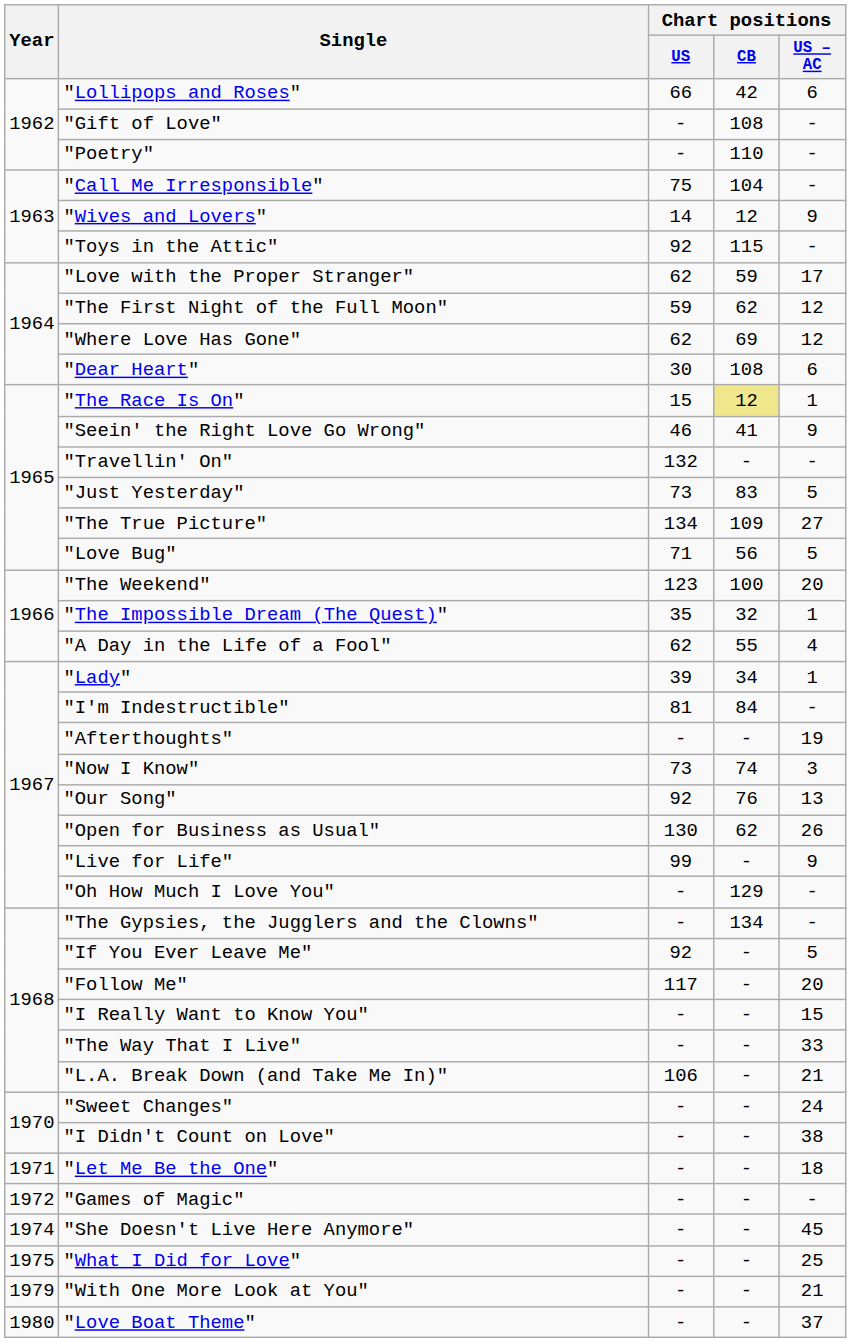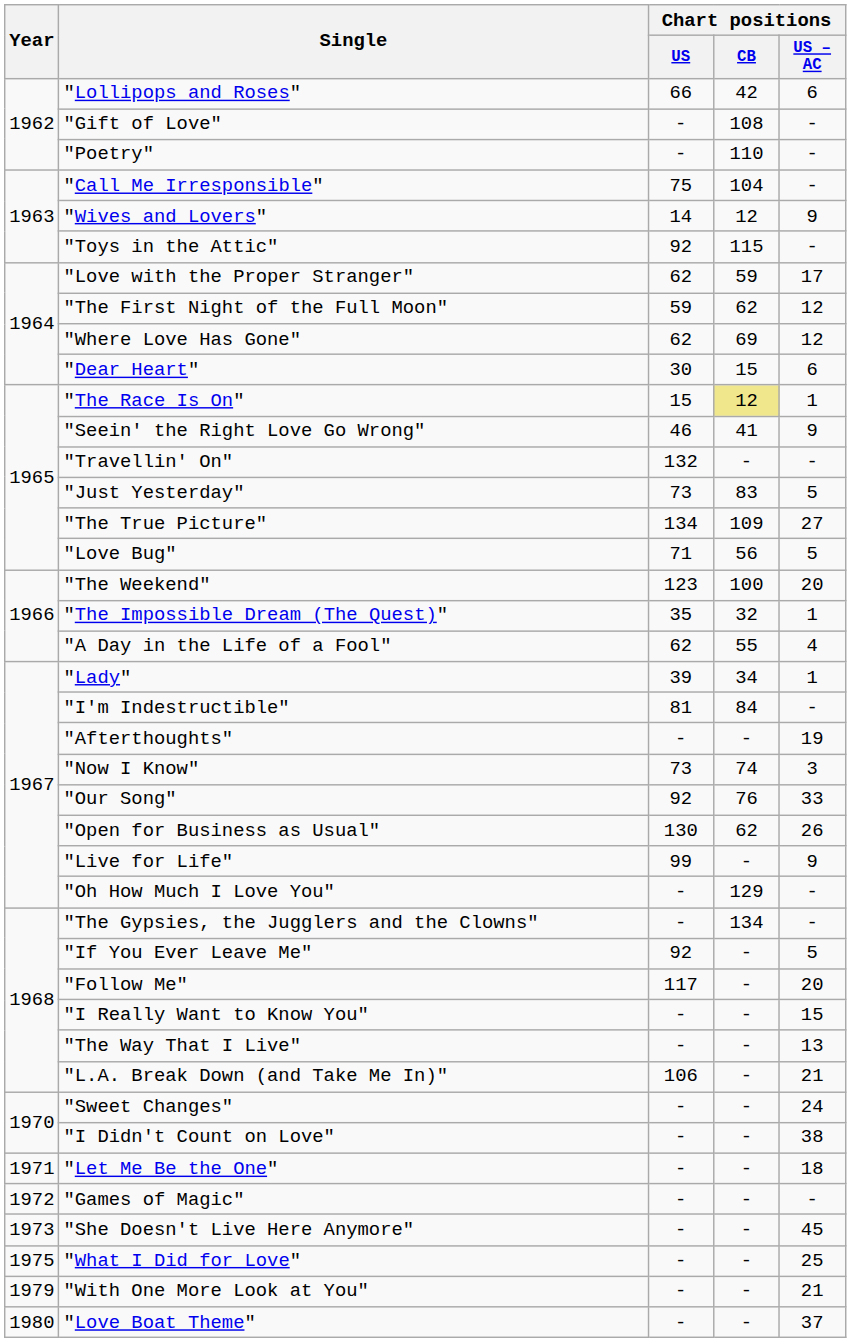 <table class="wikitable" style="text-align:center;">
 <tr>
 <th rowspan="2">Year</th>
 <th width="400" rowspan="2">Single</th>
 <th colspan="3">Chart positions</th>
 </tr>
 <tr style="font-size:smaller;">
 <th width="40"><a href='#'>US</a></th>
 <th width="40"><a href='#'>CB</a></th>
 <th width="40"><a href='#'>US – AC</a></th>
 </tr>
 <tr>
 <td rowspan="3">1962</td>
 <td align="left">"<a href='#'>Lollipops and Roses</a>"</td>
 <td>66</td>
 <td>42</td>
 <td>6</td>
 </tr>
 <tr>
 <td align="left">"Gift of Love"</td>
 <td>-</td>
 <td>108</td>
 <td>-</td>
 </tr>
 <tr>
 <td align="left">"Poetry"</td>
 <td>-</td>
 <td>110</td>
 <td>-</td>
 </tr>
 <tr>
 <td rowspan="3">1963</td>
 <td align="left">"<a href='#'>Call Me Irresponsible</a>"</td>
 <td>75</td>
 <td>104</td>
 <td>-</td>
 </tr>
 <tr>
 <td align="left">"<a href='#'>Wives and Lovers</a>"</td>
 <td>14</td>
 <td>12</td>
 <td>9</td>
 </tr>
 <tr>
 <td align="left">"Toys in the Attic"</td>
 <td>92</td>
 <td>115</td>
 <td>-</td>
 </tr>
 <tr>
 <td rowspan="4">1964</td>
 <td align="left">"Love with the Proper Stranger"</td>
 <td>62</td>
 <td>59</td>
 <td>17</td>
 </tr>
 <tr>
 <td align="left">"The First Night of the Full Moon"</td>
 <td>59</td>
 <td>62</td>
 <td>12</td>
 </tr>
 <tr>
 <td align="left">"Where Love Has Gone"</td>
 <td>62</td>
 <td>69</td>
 <td>12</td>
 </tr>
 <tr>
 <td align="left">"<a href='#'>Dear Heart</a>"</td>
 <td>30</td>
-<td>108</td>
+<td>15</td>
 <td>6</td>
 </tr>
 <tr>
 <td rowspan="6">1965</td>
 <td align="left">"<a href='#'>The Race Is On</a>"</td>
 <td>15</td>
 <td style="background: khaki;">12</td>
 <td>1</td>
 </tr>
 <tr>
 <td align="left">"Seein' the Right Love Go Wrong"</td>
 <td>46</td>
 <td>41</td>
 <td>9</td>
 </tr>
 <tr>
 <td align="left">"Travellin' On"</td>
 <td>132</td>
 <td>-</td>
 <td>-</td>
 </tr>
 <tr>
 <td align="left">"Just Yesterday"</td>
 <td>73</td>
 <td>83</td>
 <td>5</td>
 </tr>
 <tr>
 <td align="left">"The True Picture"</td>
 <td>134</td>
 <td>109</td>
 <td>27</td>
 </tr>
 <tr>
 <td align="left">"Love Bug"</td>
 <td>71</td>
 <td>56</td>
 <td>5</td>
 </tr>
 <tr>
 <td rowspan="3">1966</td>
 <td align="left">"The Weekend"</td>
 <td>123</td>
 <td>100</td>
 <td>20</td>
 </tr>
 <tr>
 <td align="left">"<a href='#'>The Impossible Dream (The Quest)</a>"</td>
 <td>35</td>
 <td>32</td>
 <td>1</td>
 </tr>
 <tr>
 <td align="left">"A Day in the Life of a Fool"</td>
 <td>62</td>
 <td>55</td>
 <td>4</td>
 </tr>
 <tr>
 <td rowspan="8">1967</td>
 <td align="left">"<a href='#'>Lady</a>"</td>
 <td>39</td>
 <td>34</td>
 <td>1</td>
 </tr>
 <tr>
 <td align="left">"I'm Indestructible"</td>
 <td>81</td>
 <td>84</td>
 <td>-</td>
 </tr>
 <tr>
 <td align="left">"Afterthoughts"</td>
 <td>-</td>
 <td>-</td>
 <td>19</td>
 </tr>
 <tr>
 <td align="left">"Now I Know"</td>
 <td>73</td>
 <td>74</td>
 <td>3</td>
 </tr>
 <tr>
 <td align="left">"Our Song"</td>
 <td>92</td>
 <td>76</td>
-<td>13</td>
+<td>33</td>
 </tr>
 <tr>
 <td align="left">"Open for Business as Usual"</td>
 <td>130</td>
 <td>62</td>
 <td>26</td>
 </tr>
 <tr>
 <td align="left">"Live for Life"</td>
 <td>99</td>
 <td>-</td>
 <td>9</td>
 </tr>
 <tr>
 <td align="left">"Oh How Much I Love You"</td>
 <td>-</td>
 <td>129</td>
 <td>-</td>
 </tr>
 <tr>
 <td rowspan="6">1968</td>
 <td align="left">"The Gypsies, the Jugglers and the Clowns"</td>
 <td>-</td>
 <td>134</td>
 <td>-</td>
 </tr>
 <tr>
 <td align="left">"If You Ever Leave Me"</td>
 <td>92</td>
 <td>-</td>
 <td>5</td>
 </tr>
 <tr>
 <td align="left">"Follow Me"</td>
 <td>117</td>
 <td>-</td>
 <td>20</td>
 </tr>
 <tr>
 <td align="left">"I Really Want to Know You"</td>
 <td>-</td>
 <td>-</td>
 <td>15</td>
 </tr>
 <tr>
 <td align="left">"The Way That I Live"</td>
 <td>-</td>
 <td>-</td>
-<td>33</td>
+<td>13</td>
 </tr>
 <tr>
 <td align="left">"L.A. Break Down (and Take Me In)"</td>
 <td>106</td>
 <td>-</td>
 <td>21</td>
 </tr>
 <tr>
 <td rowspan="2">1970</td>
 <td align="left">"Sweet Changes"</td>
 <td>-</td>
 <td>-</td>
 <td>24</td>
 </tr>
 <tr>
 <td align="left">"I Didn't Count on Love"</td>
 <td>-</td>
 <td>-</td>
 <td>38</td>
 </tr>
 <tr>
 <td>1971</td>
 <td align="left">"<a href='#'>Let Me Be the One</a>"</td>
 <td>-</td>
 <td>-</td>
 <td>18</td>
 </tr>
 <tr>
 <td>1972</td>
 <td align="left">"Games of Magic"</td>
 <td>-</td>
 <td>-</td>
 <td>-</td>
 </tr>
 <tr>
-<td>1974</td>
+<td>1973</td>
 <td align="left">"She Doesn't Live Here Anymore"</td>
 <td>-</td>
 <td>-</td>
 <td>45</td>
 </tr>
 <tr>
 <td>1975</td>
 <td align="left">"<a href='#'>What I Did for Love</a>"</td>
 <td>-</td>
 <td>-</td>
 <td>25</td>
 </tr>
 <tr>
 <td>1979</td>
 <td align="left">"With One More Look at You"</td>
 <td>-</td>
 <td>-</td>
 <td>21</td>
 </tr>
 <tr>
 <td>1980</td>
 <td align="left">"<a href='#'>Love Boat Theme</a>"</td>
 <td>-</td>
 <td>-</td>
 <td>37</td>
 </tr>
 </table>
